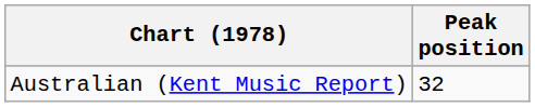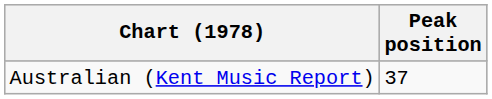 <table class="wikitable sortable plainrowheaders">
 <tr>
 <th scope="col">Chart (1978)</th>
 <th scope="col">Peak<br>position</th>
 </tr>
 <tr>
 <td>Australian (<a href='#'>Kent Music Report</a>)</td>
-<td>32</td>
+<td>37</td>
 </tr>
 </table>
